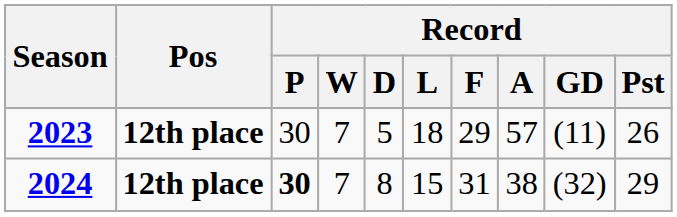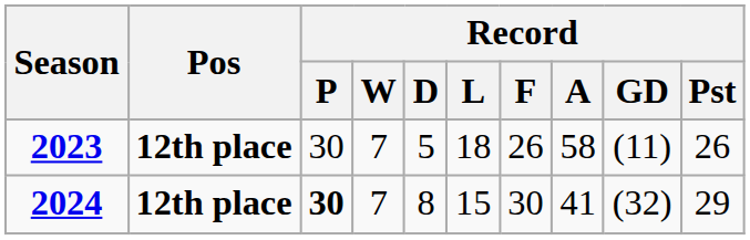 <table Class="wikitable" style="text-align: center;">
 <tr>
 <th rowspan="2">Season</th>
 <th rowspan="2">Pos</th>
 <th colspan="9">Record</th>
 </tr>
 <tr>
 <th>P</th>
 <th>W</th>
 <th>D</th>
 <th>L</th>
 <th>F</th>
 <th>A</th>
 <th>GD</th>
 <th>Pst</th>
 </tr>
 <tr style=>
 <td><strong><a href='#'>2023</a></strong></td>
 <td><strong>12th place</strong></td>
 <td>30</td>
 <td>7</td>
 <td>5</td>
 <td>18</td>
-<td>29</td>
-<td>57</td>
+<td>26</td>
+<td>58</td>
 <td>(11)</td>
 <td>26</td>
 </tr>
 <tr style=>
 <td><strong><a href='#'>2024</a></strong></td>
 <td><strong>12th place</strong></td>
 <td><strong>30</strong></td>
 <td>7</td>
 <td>8</td>
 <td>15</td>
-<td>31</td>
-<td>38</td>
+<td>30</td>
+<td>41</td>
 <td>(32)</td>
 <td>29</td>
 </tr>
 </table>
